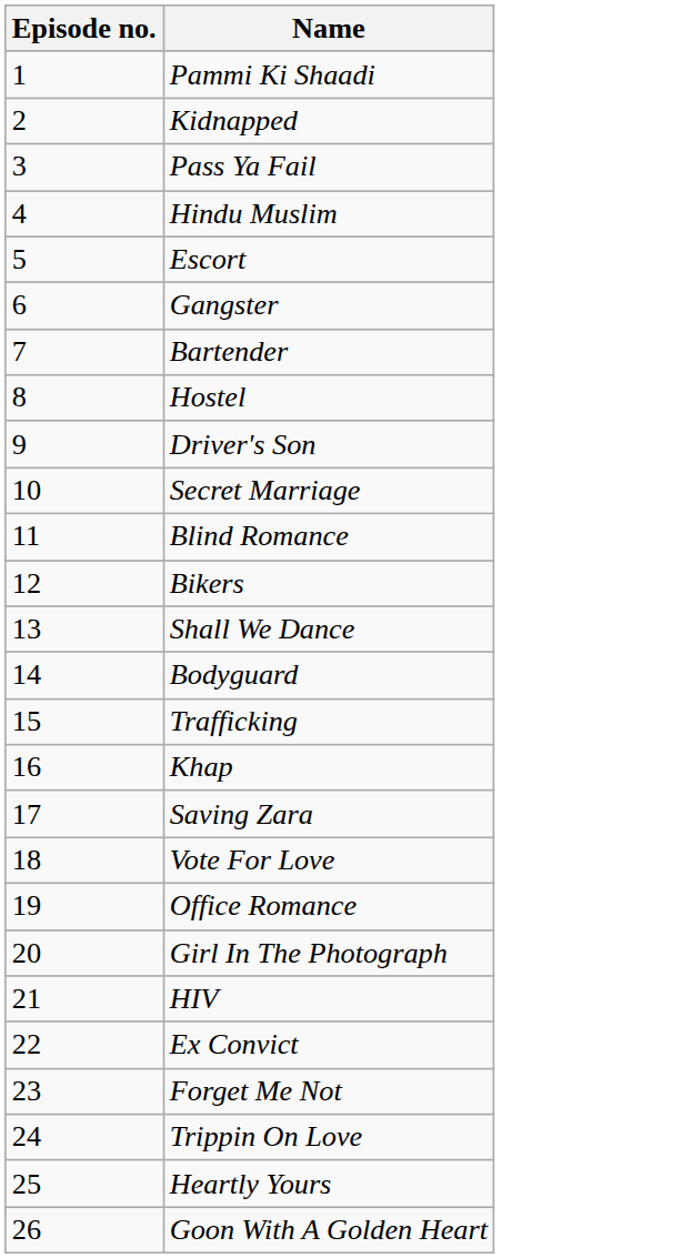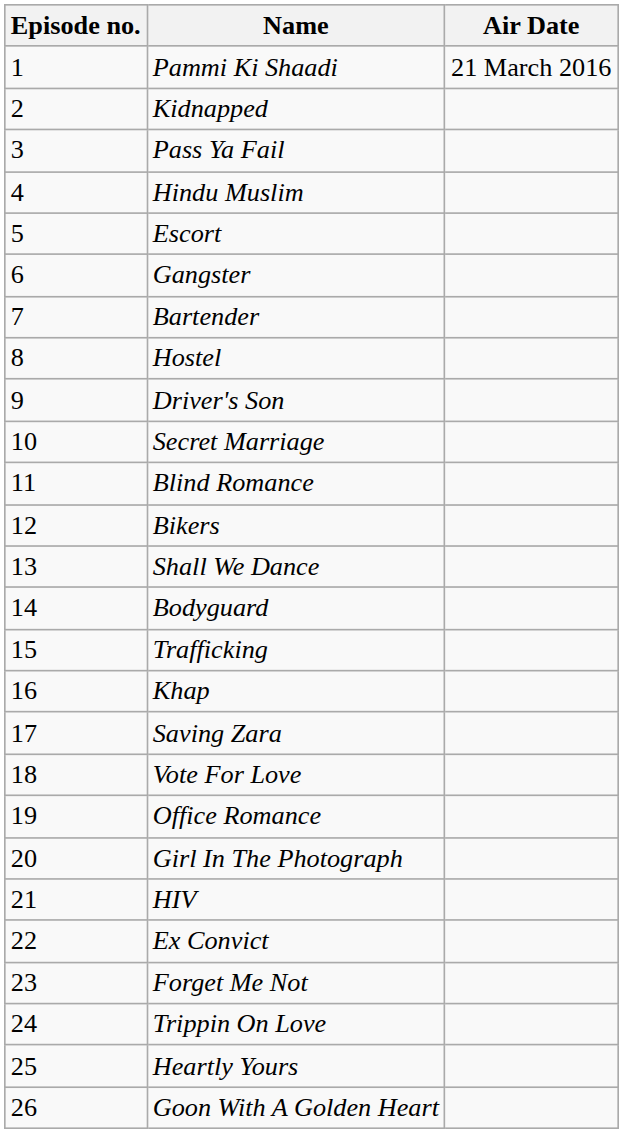 <table class="wikitable">
 <tr>
 <th>Episode no.</th>
 <th>Name</th>
+<th>Air Date</th>
 </tr>
 <tr>
 <td>1</td>
 <td><em>Pammi Ki Shaadi</em></td>
+<td>21 March 2016</td>
 </tr>
 <tr>
 <td>2</td>
 <td><em>Kidnapped</em></td>
+<td></td>
 </tr>
 <tr>
 <td>3</td>
 <td><em>Pass Ya Fail</em></td>
+<td></td>
 </tr>
 <tr>
 <td>4</td>
 <td><em>Hindu Muslim</em></td>
+<td></td>
 </tr>
 <tr>
 <td>5</td>
 <td><em>Escort</em></td>
+<td></td>
 </tr>
 <tr>
 <td>6</td>
 <td><em>Gangster</em></td>
+<td></td>
 </tr>
 <tr>
 <td>7</td>
 <td><em>Bartender</em></td>
+<td></td>
 </tr>
 <tr>
 <td>8</td>
 <td><em>Hostel</em></td>
+<td></td>
 </tr>
 <tr>
 <td>9</td>
 <td><em>Driver's Son</em></td>
+<td></td>
 </tr>
 <tr>
 <td>10</td>
 <td><em>Secret Marriage</em></td>
+<td></td>
 </tr>
 <tr>
 <td>11</td>
 <td><em>Blind Romance</em></td>
+<td></td>
 </tr>
 <tr>
 <td>12</td>
 <td><em>Bikers</em></td>
+<td></td>
 </tr>
 <tr>
 <td>13</td>
 <td><em>Shall We Dance</em></td>
+<td></td>
 </tr>
 <tr>
 <td>14</td>
 <td><em>Bodyguard</em></td>
+<td></td>
 </tr>
 <tr>
 <td>15</td>
 <td><em>Trafficking</em></td>
+<td></td>
 </tr>
 <tr>
 <td>16</td>
 <td><em>Khap</em></td>
+<td></td>
 </tr>
 <tr>
 <td>17</td>
 <td><em>Saving Zara</em></td>
+<td></td>
 </tr>
 <tr>
 <td>18</td>
 <td><em>Vote For Love</em></td>
+<td></td>
 </tr>
 <tr>
 <td>19</td>
 <td><em>Office Romance</em></td>
+<td></td>
 </tr>
 <tr>
 <td>20</td>
 <td><em>Girl In The Photograph</em></td>
+<td></td>
 </tr>
 <tr>
 <td>21</td>
 <td><em>HIV</em></td>
+<td></td>
 </tr>
 <tr>
 <td>22</td>
 <td><em>Ex Convict</em></td>
+<td></td>
 </tr>
 <tr>
 <td>23</td>
 <td><em>Forget Me Not</em></td>
+<td></td>
 </tr>
 <tr>
 <td>24</td>
 <td><em>Trippin On Love</em></td>
+<td></td>
 </tr>
 <tr>
 <td>25</td>
 <td><em>Heartly Yours</em></td>
+<td></td>
 </tr>
 <tr>
 <td>26</td>
 <td><em>Goon With A Golden Heart</em></td>
+<td></td>
 </tr>
 </table>
